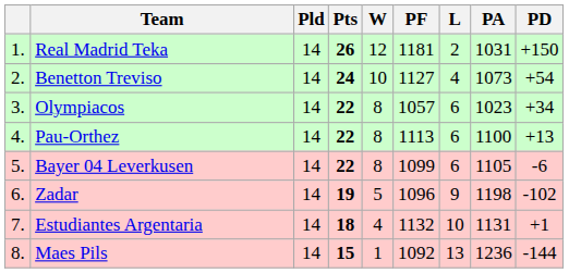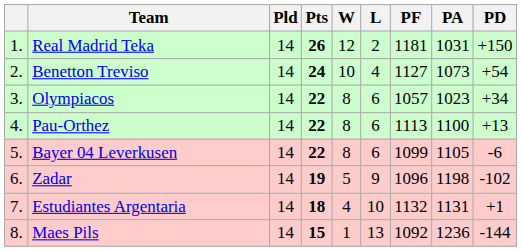 <table class="wikitable" style="text-align:center">
 <tr>
 <th width=15></th>
 <th width=220>Team</th>
 <th width=20>Pld</th>
 <th width=20>Pts</th>
 <th width=20>W</th>
+<th width=20>L</th>
 <th width=20>PF</th>
-<th width=20>L</th>
 <th width=20>PA</th>
 <th width=20>PD</th>
 </tr>
 <tr style="background: #ccffcc;">
 <td>1.</td>
 <td align=left> <a href='#'>Real Madrid Teka</a></td>
 <td>14</td>
 <td><strong>26</strong></td>
 <td>12</td>
+<td>2</td>
 <td>1181</td>
-<td>2</td>
 <td>1031</td>
 <td>+150</td>
 </tr>
 <tr style="background: #ccffcc;">
 <td>2.</td>
 <td align=left> <a href='#'>Benetton Treviso</a></td>
 <td>14</td>
 <td><strong>24</strong></td>
 <td>10</td>
+<td>4</td>
 <td>1127</td>
-<td>4</td>
 <td>1073</td>
 <td>+54</td>
 </tr>
 <tr style="background: #ccffcc;">
 <td>3.</td>
 <td align=left> <a href='#'>Olympiacos</a></td>
 <td>14</td>
 <td><strong>22</strong></td>
 <td>8</td>
+<td>6</td>
 <td>1057</td>
-<td>6</td>
 <td>1023</td>
 <td>+34</td>
 </tr>
 <tr style="background: #ccffcc;">
 <td>4.</td>
 <td align=left> <a href='#'>Pau-Orthez</a></td>
 <td>14</td>
 <td><strong>22</strong></td>
 <td>8</td>
+<td>6</td>
 <td>1113</td>
-<td>6</td>
 <td>1100</td>
 <td>+13</td>
 </tr>
 <tr style="background: #ffcccc;">
 <td>5.</td>
 <td align=left> <a href='#'>Bayer 04 Leverkusen</a></td>
 <td>14</td>
 <td><strong>22</strong></td>
 <td>8</td>
+<td>6</td>
 <td>1099</td>
-<td>6</td>
 <td>1105</td>
 <td>-6</td>
 </tr>
 <tr style="background: #ffcccc;">
 <td>6.</td>
 <td align=left> <a href='#'>Zadar</a></td>
 <td>14</td>
 <td><strong>19</strong></td>
 <td>5</td>
+<td>9</td>
 <td>1096</td>
-<td>9</td>
 <td>1198</td>
 <td>-102</td>
 </tr>
 <tr style="background: #ffcccc;">
 <td>7.</td>
 <td align=left> <a href='#'>Estudiantes Argentaria</a></td>
 <td>14</td>
 <td><strong>18</strong></td>
 <td>4</td>
+<td>10</td>
 <td>1132</td>
-<td>10</td>
 <td>1131</td>
 <td>+1</td>
 </tr>
 <tr style="background: #ffcccc;">
 <td>8.</td>
 <td align=left> <a href='#'>Maes Pils</a></td>
 <td>14</td>
 <td><strong>15</strong></td>
 <td>1</td>
+<td>13</td>
 <td>1092</td>
-<td>13</td>
 <td>1236</td>
 <td>-144</td>
 </tr>
 </table>
